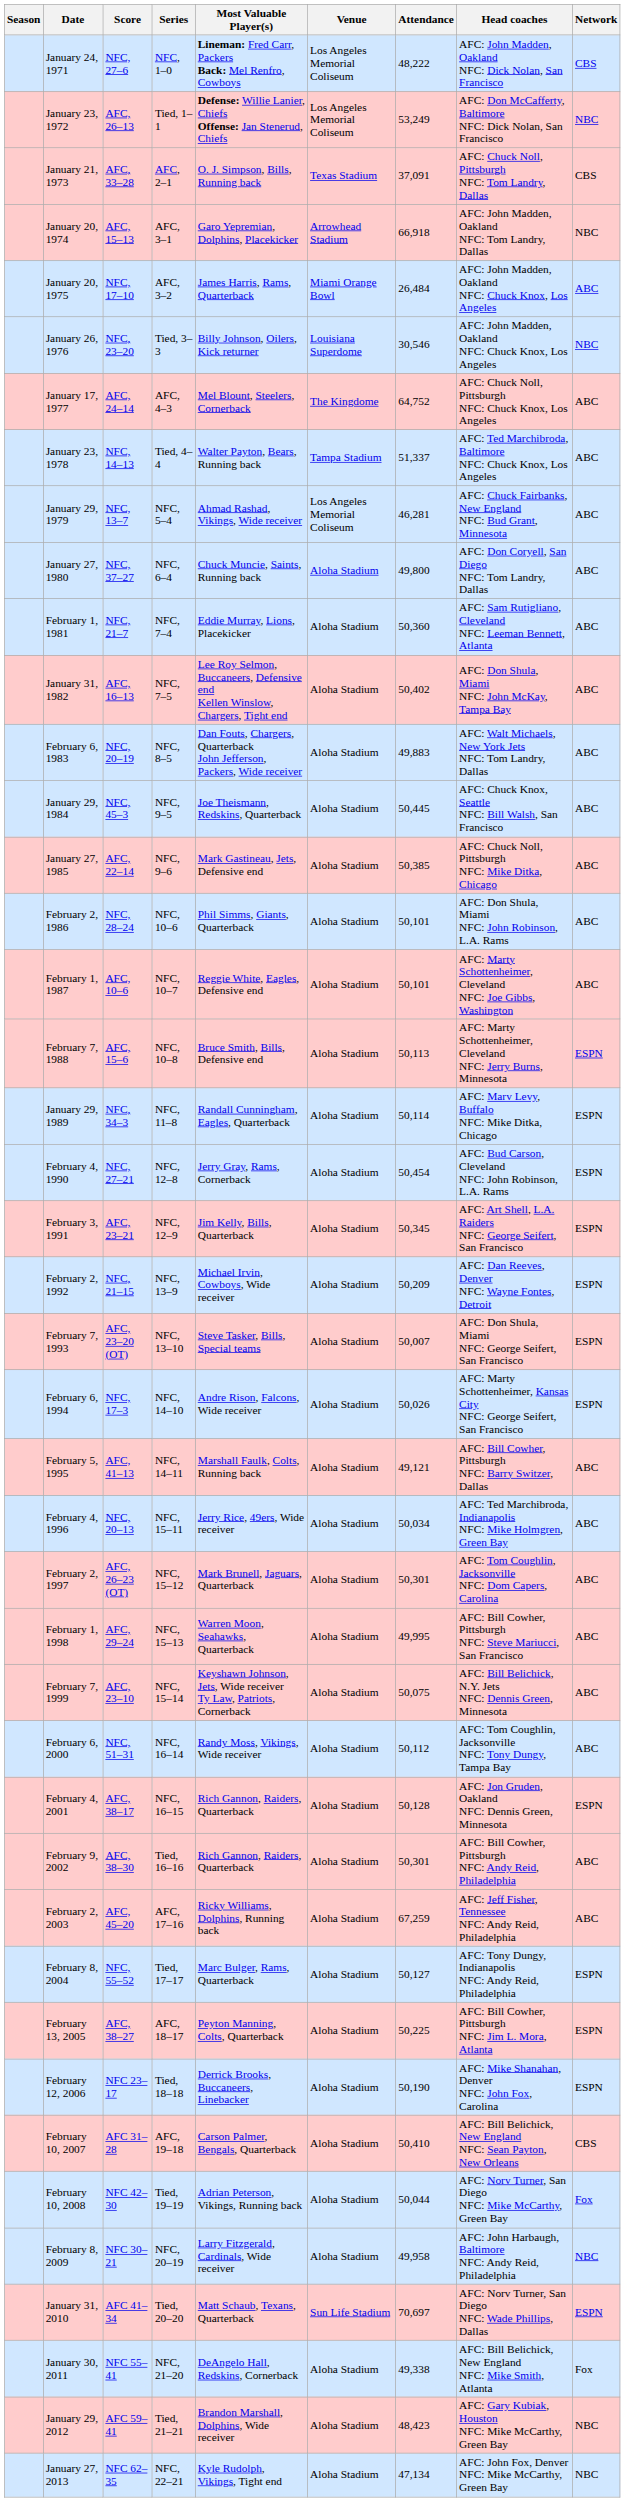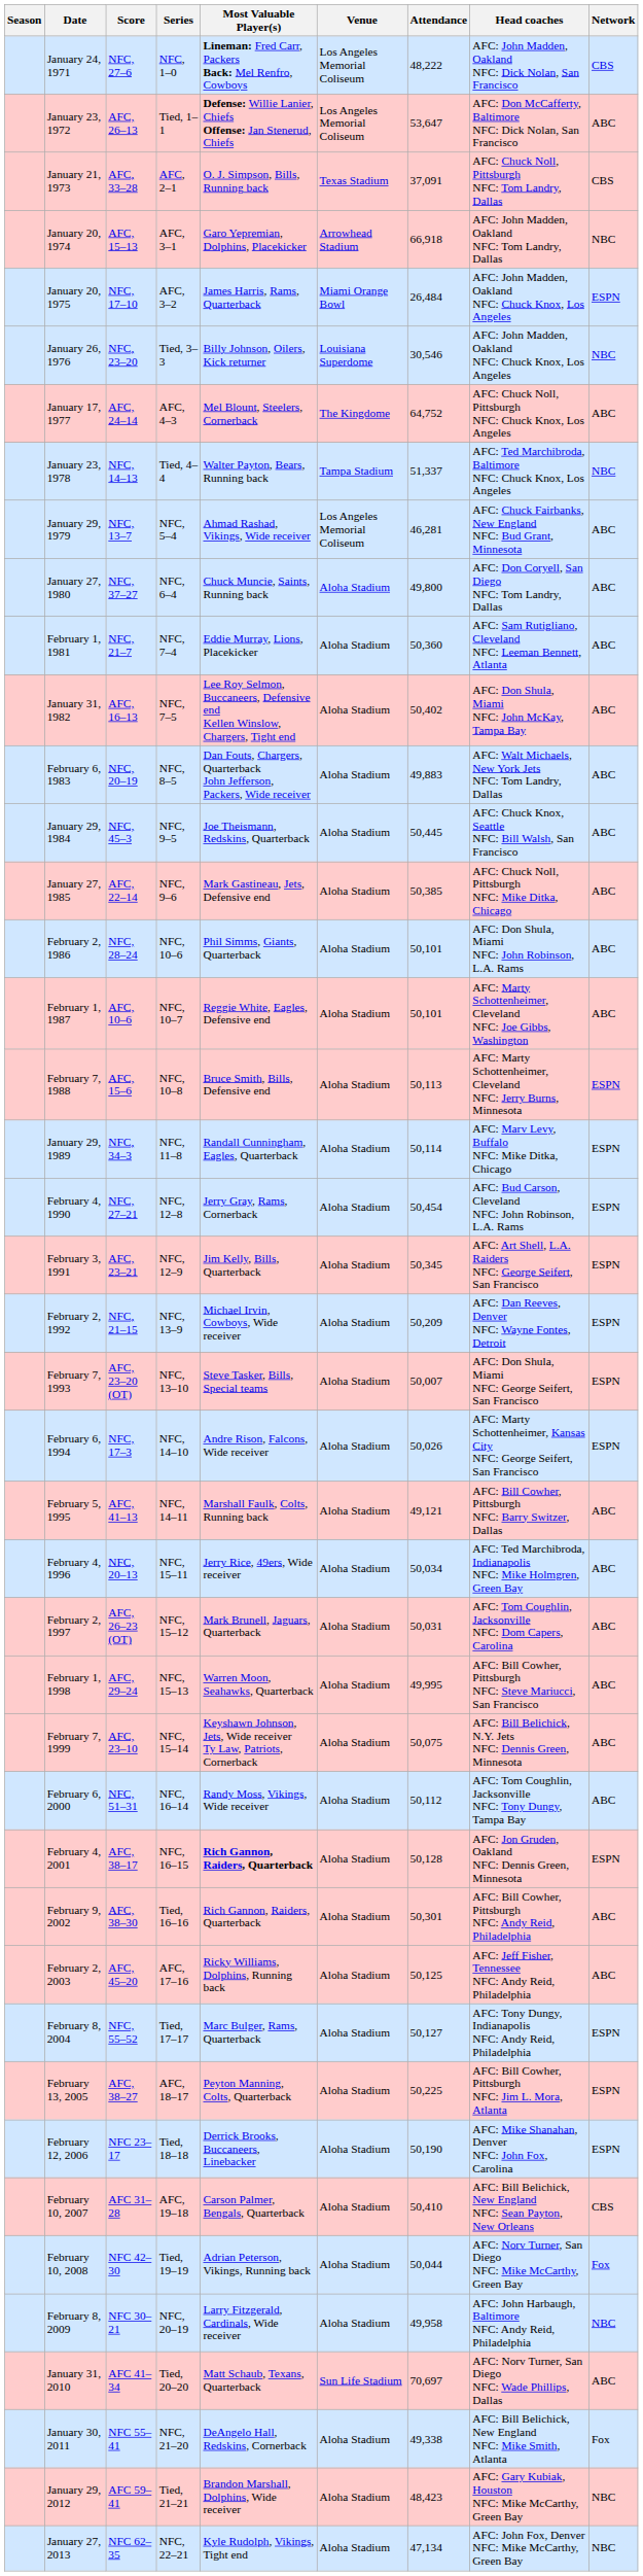 <table class="wikitable">
 <tr>
 <th>Season</th>
 <th>Date</th>
 <th>Score</th>
 <th>Series</th>
 <th>Most Valuable Player(s)</th>
 <th>Venue</th>
 <th>Attendance</th>
 <th>Head coaches</th>
 <th>Network</th>
 </tr>
 <tr style="background:#d0e7ff">
 <td></td>
 <td>January 24, 1971</td>
 <td><a href='#'>NFC, 27–6</a></td>
 <td><a href='#'>NFC</a>, 1–0</td>
 <td><strong>Lineman:</strong> <a href='#'>Fred Carr</a>, <a href='#'>Packers</a><br><strong>Back:</strong> <a href='#'>Mel Renfro</a>, <a href='#'>Cowboys</a></td>
 <td>Los Angeles Memorial Coliseum</td>
 <td>48,222</td>
 <td>AFC: <a href='#'>John Madden</a>, <a href='#'>Oakland</a><br>NFC: <a href='#'>Dick Nolan</a>, <a href='#'>San Francisco</a></td>
 <td><a href='#'>CBS</a></td>
 </tr>
 <tr style="background:#fcc">
 <td></td>
 <td>January 23, 1972</td>
 <td><a href='#'>AFC, 26–13</a></td>
 <td>Tied, 1–1</td>
 <td><strong>Defense:</strong> <a href='#'>Willie Lanier</a>, <a href='#'>Chiefs</a><br><strong>Offense:</strong> <a href='#'>Jan Stenerud</a>, <a href='#'>Chiefs</a></td>
 <td>Los Angeles Memorial Coliseum</td>
-<td>53,249</td>
+<td>53,647</td>
 <td>AFC: <a href='#'>Don McCafferty</a>, <a href='#'>Baltimore</a><br>NFC: Dick Nolan, San Francisco</td>
-<td><a href='#'>NBC</a></td>
+<td>ABC</td>
 </tr>
 <tr style="background:#fcc">
 <td></td>
 <td>January 21, 1973</td>
 <td><a href='#'>AFC, 33–28</a></td>
 <td><a href='#'>AFC</a>, 2–1</td>
 <td><a href='#'>O. J. Simpson</a>, <a href='#'>Bills</a>, <a href='#'>Running back</a></td>
 <td><a href='#'>Texas Stadium</a></td>
 <td>37,091</td>
 <td>AFC: <a href='#'>Chuck Noll</a>, <a href='#'>Pittsburgh</a><br>NFC: <a href='#'>Tom Landry</a>, <a href='#'>Dallas</a></td>
 <td>CBS</td>
 </tr>
 <tr style="background:#fcc">
 <td></td>
 <td>January 20, 1974</td>
 <td><a href='#'>AFC, 15–13</a></td>
 <td>AFC, 3–1</td>
 <td><a href='#'>Garo Yepremian</a>, <a href='#'>Dolphins</a>, <a href='#'>Placekicker</a></td>
 <td><a href='#'>Arrowhead Stadium</a></td>
 <td>66,918</td>
 <td>AFC: John Madden, Oakland<br>NFC: Tom Landry, Dallas</td>
 <td>NBC</td>
 </tr>
 <tr style="background:#d0e7ff">
 <td></td>
 <td>January 20, 1975</td>
 <td><a href='#'>NFC, 17–10</a></td>
 <td>AFC, 3–2</td>
 <td><a href='#'>James Harris</a>, <a href='#'>Rams</a>, <a href='#'>Quarterback</a></td>
 <td><a href='#'>Miami Orange Bowl</a></td>
 <td>26,484</td>
 <td>AFC: John Madden, Oakland<br>NFC: <a href='#'>Chuck Knox</a>, <a href='#'>Los Angeles</a></td>
-<td><a href='#'>ABC</a></td>
+<td><a href='#'>ESPN</a></td>
 </tr>
 <tr style="background:#d0e7ff">
 <td></td>
 <td>January 26, 1976</td>
 <td><a href='#'>NFC, 23–20</a></td>
 <td>Tied, 3–3</td>
 <td><a href='#'>Billy Johnson</a>, <a href='#'>Oilers</a>, <a href='#'>Kick returner</a></td>
 <td><a href='#'>Louisiana Superdome</a></td>
 <td>30,546</td>
 <td>AFC: John Madden, Oakland<br>NFC: Chuck Knox, Los Angeles</td>
 <td><a href='#'>NBC</a></td>
 </tr>
 <tr style="background:#fcc">
 <td></td>
 <td>January 17, 1977</td>
 <td><a href='#'>AFC, 24–14</a></td>
 <td>AFC, 4–3</td>
 <td><a href='#'>Mel Blount</a>, <a href='#'>Steelers</a>, <a href='#'>Cornerback</a></td>
 <td><a href='#'>The Kingdome</a></td>
 <td>64,752</td>
 <td>AFC: Chuck Noll, Pittsburgh<br>NFC: Chuck Knox, Los Angeles</td>
 <td>ABC</td>
 </tr>
 <tr style="background:#d0e7ff">
 <td></td>
 <td>January 23, 1978</td>
 <td><a href='#'>NFC, 14–13</a></td>
 <td>Tied, 4–4</td>
 <td><a href='#'>Walter Payton</a>, <a href='#'>Bears</a>, Running back</td>
 <td><a href='#'>Tampa Stadium</a></td>
 <td>51,337</td>
 <td>AFC: <a href='#'>Ted Marchibroda</a>, <a href='#'>Baltimore</a><br>NFC: Chuck Knox, Los Angeles</td>
-<td>ABC</td>
+<td><a href='#'>NBC</a></td>
 </tr>
 <tr style="background:#d0e7ff">
 <td></td>
 <td>January 29, 1979</td>
 <td><a href='#'>NFC, 13–7</a></td>
 <td>NFC, 5–4</td>
 <td><a href='#'>Ahmad Rashad</a>, <a href='#'>Vikings</a>, <a href='#'>Wide receiver</a></td>
 <td>Los Angeles Memorial Coliseum</td>
 <td>46,281</td>
 <td>AFC: <a href='#'>Chuck Fairbanks</a>, <a href='#'>New England</a><br>NFC: <a href='#'>Bud Grant</a>, <a href='#'>Minnesota</a></td>
 <td>ABC</td>
 </tr>
 <tr style="background:#d0e7ff">
 <td></td>
 <td>January 27, 1980</td>
 <td><a href='#'>NFC, 37–27</a></td>
 <td>NFC, 6–4</td>
 <td><a href='#'>Chuck Muncie</a>, <a href='#'>Saints</a>, Running back</td>
 <td><a href='#'>Aloha Stadium</a></td>
 <td>49,800</td>
 <td>AFC: <a href='#'>Don Coryell</a>, <a href='#'>San Diego</a><br>NFC: Tom Landry, Dallas</td>
 <td>ABC</td>
 </tr>
 <tr style="background:#d0e7ff">
 <td></td>
 <td>February 1, 1981</td>
 <td><a href='#'>NFC, 21–7</a></td>
 <td>NFC, 7–4</td>
 <td><a href='#'>Eddie Murray</a>, <a href='#'>Lions</a>, Placekicker</td>
 <td>Aloha Stadium</td>
 <td>50,360</td>
 <td>AFC: <a href='#'>Sam Rutigliano</a>, <a href='#'>Cleveland</a><br>NFC: <a href='#'>Leeman Bennett</a>, <a href='#'>Atlanta</a></td>
 <td>ABC</td>
 </tr>
 <tr style="background:#fcc">
 <td></td>
 <td>January 31, 1982</td>
 <td><a href='#'>AFC, 16–13</a></td>
 <td>NFC, 7–5</td>
 <td><a href='#'>Lee Roy Selmon</a>, <a href='#'>Buccaneers</a>, <a href='#'>Defensive end</a><br><a href='#'>Kellen Winslow</a>, <a href='#'>Chargers</a>, <a href='#'>Tight end</a></td>
 <td>Aloha Stadium</td>
 <td>50,402</td>
 <td>AFC: <a href='#'>Don Shula</a>, <a href='#'>Miami</a><br>NFC: <a href='#'>John McKay</a>, <a href='#'>Tampa Bay</a></td>
 <td>ABC</td>
 </tr>
 <tr style="background:#d0e7ff">
 <td></td>
 <td>February 6, 1983</td>
 <td><a href='#'>NFC, 20–19</a></td>
 <td>NFC, 8–5</td>
 <td><a href='#'>Dan Fouts</a>, <a href='#'>Chargers</a>, Quarterback<br><a href='#'>John Jefferson</a>, <a href='#'>Packers</a>, <a href='#'>Wide receiver</a></td>
 <td>Aloha Stadium</td>
 <td>49,883</td>
 <td>AFC: <a href='#'>Walt Michaels</a>, <a href='#'>New York Jets</a><br>NFC: Tom Landry, Dallas</td>
 <td>ABC</td>
 </tr>
 <tr style="background:#d0e7ff">
 <td></td>
 <td>January 29, 1984</td>
 <td><a href='#'>NFC, 45–3</a></td>
 <td>NFC, 9–5</td>
 <td><a href='#'>Joe Theismann</a>, <a href='#'>Redskins</a>, Quarterback</td>
 <td>Aloha Stadium</td>
 <td>50,445</td>
 <td>AFC: Chuck Knox, <a href='#'>Seattle</a><br>NFC: <a href='#'>Bill Walsh</a>, San Francisco</td>
 <td>ABC</td>
 </tr>
 <tr style="background:#fcc">
 <td></td>
 <td>January 27, 1985</td>
 <td><a href='#'>AFC, 22–14</a></td>
 <td>NFC, 9–6</td>
 <td><a href='#'>Mark Gastineau</a>, <a href='#'>Jets</a>, Defensive end</td>
 <td>Aloha Stadium</td>
 <td>50,385</td>
 <td>AFC: Chuck Noll, Pittsburgh<br>NFC: <a href='#'>Mike Ditka</a>, <a href='#'>Chicago</a></td>
 <td>ABC</td>
 </tr>
 <tr style="background:#d0e7ff">
 <td></td>
 <td>February 2, 1986</td>
 <td><a href='#'>NFC, 28–24</a></td>
 <td>NFC, 10–6</td>
 <td><a href='#'>Phil Simms</a>, <a href='#'>Giants</a>, Quarterback</td>
 <td>Aloha Stadium</td>
 <td>50,101</td>
 <td>AFC: Don Shula, Miami<br>NFC: <a href='#'>John Robinson</a>, L.A. Rams</td>
 <td>ABC</td>
 </tr>
 <tr style="background:#fcc">
 <td></td>
 <td>February 1, 1987</td>
 <td><a href='#'>AFC, 10–6</a></td>
 <td>NFC, 10–7</td>
 <td><a href='#'>Reggie White</a>, <a href='#'>Eagles</a>, Defensive end</td>
 <td>Aloha Stadium</td>
 <td>50,101</td>
 <td>AFC: <a href='#'>Marty Schottenheimer</a>, Cleveland<br>NFC: <a href='#'>Joe Gibbs</a>, <a href='#'>Washington</a></td>
 <td>ABC</td>
 </tr>
 <tr style="background:#fcc">
 <td></td>
 <td>February 7, 1988</td>
 <td><a href='#'>AFC, 15–6</a></td>
 <td>NFC, 10–8</td>
 <td><a href='#'>Bruce Smith</a>, <a href='#'>Bills</a>, Defensive end</td>
 <td>Aloha Stadium</td>
 <td>50,113</td>
 <td>AFC: Marty Schottenheimer, Cleveland<br>NFC: <a href='#'>Jerry Burns</a>, Minnesota</td>
 <td><a href='#'>ESPN</a></td>
 </tr>
 <tr style="background:#d0e7ff">
 <td></td>
 <td>January 29, 1989</td>
 <td><a href='#'>NFC, 34–3</a></td>
 <td>NFC, 11–8</td>
 <td><a href='#'>Randall Cunningham</a>, <a href='#'>Eagles</a>, Quarterback</td>
 <td>Aloha Stadium</td>
 <td>50,114</td>
 <td>AFC: <a href='#'>Marv Levy</a>, <a href='#'>Buffalo</a><br>NFC: Mike Ditka, Chicago</td>
 <td>ESPN</td>
 </tr>
 <tr style="background:#d0e7ff">
 <td></td>
 <td>February 4, 1990</td>
 <td><a href='#'>NFC, 27–21</a></td>
 <td>NFC, 12–8</td>
 <td><a href='#'>Jerry Gray</a>, <a href='#'>Rams</a>, Cornerback</td>
 <td>Aloha Stadium</td>
 <td>50,454</td>
 <td>AFC: <a href='#'>Bud Carson</a>, Cleveland<br>NFC: John Robinson, L.A. Rams</td>
 <td>ESPN</td>
 </tr>
 <tr style="background:#fcc">
 <td></td>
 <td>February 3, 1991</td>
 <td><a href='#'>AFC, 23–21</a></td>
 <td>NFC, 12–9</td>
 <td><a href='#'>Jim Kelly</a>, <a href='#'>Bills</a>, Quarterback</td>
 <td>Aloha Stadium</td>
 <td>50,345</td>
 <td>AFC: <a href='#'>Art Shell</a>, <a href='#'>L.A. Raiders</a><br>NFC: <a href='#'>George Seifert</a>, San Francisco</td>
 <td>ESPN</td>
 </tr>
 <tr style="background:#d0e7ff">
 <td></td>
 <td>February 2, 1992</td>
 <td><a href='#'>NFC, 21–15</a></td>
 <td>NFC, 13–9</td>
 <td><a href='#'>Michael Irvin</a>, <a href='#'>Cowboys</a>, Wide receiver</td>
 <td>Aloha Stadium</td>
 <td>50,209</td>
 <td>AFC: <a href='#'>Dan Reeves</a>, <a href='#'>Denver</a><br>NFC: <a href='#'>Wayne Fontes</a>, <a href='#'>Detroit</a></td>
 <td>ESPN</td>
 </tr>
 <tr style="background:#fcc">
 <td></td>
 <td>February 7, 1993</td>
 <td><a href='#'>AFC, 23–20 (OT)</a></td>
 <td>NFC, 13–10</td>
 <td><a href='#'>Steve Tasker</a>, <a href='#'>Bills</a>, <a href='#'>Special teams</a></td>
 <td>Aloha Stadium</td>
 <td>50,007</td>
 <td>AFC: Don Shula, Miami<br>NFC: George Seifert, San Francisco</td>
 <td>ESPN</td>
 </tr>
 <tr style="background:#d0e7ff">
 <td></td>
 <td>February 6, 1994</td>
 <td><a href='#'>NFC, 17–3</a></td>
 <td>NFC, 14–10</td>
 <td><a href='#'>Andre Rison</a>, <a href='#'>Falcons</a>, Wide receiver</td>
 <td>Aloha Stadium</td>
 <td>50,026</td>
 <td>AFC: Marty Schottenheimer, <a href='#'>Kansas City</a><br>NFC: George Seifert, San Francisco</td>
 <td>ESPN</td>
 </tr>
 <tr style="background:#fcc">
 <td></td>
 <td>February 5, 1995</td>
 <td><a href='#'>AFC, 41–13</a></td>
 <td>NFC, 14–11</td>
 <td><a href='#'>Marshall Faulk</a>, <a href='#'>Colts</a>, Running back</td>
 <td>Aloha Stadium</td>
 <td>49,121</td>
 <td>AFC: <a href='#'>Bill Cowher</a>, Pittsburgh<br>NFC: <a href='#'>Barry Switzer</a>, Dallas</td>
 <td>ABC</td>
 </tr>
 <tr style="background:#d0e7ff">
 <td></td>
 <td>February 4, 1996</td>
 <td><a href='#'>NFC, 20–13</a></td>
 <td>NFC, 15–11</td>
 <td><a href='#'>Jerry Rice</a>, <a href='#'>49ers</a>, Wide receiver</td>
 <td>Aloha Stadium</td>
 <td>50,034</td>
 <td>AFC: Ted Marchibroda, <a href='#'>Indianapolis</a><br>NFC: <a href='#'>Mike Holmgren</a>, <a href='#'>Green Bay</a></td>
 <td>ABC</td>
 </tr>
 <tr style="background:#fcc">
 <td></td>
 <td>February 2, 1997</td>
 <td><a href='#'>AFC, 26–23 (OT)</a></td>
 <td>NFC, 15–12</td>
 <td><a href='#'>Mark Brunell</a>, <a href='#'>Jaguars</a>, Quarterback</td>
 <td>Aloha Stadium</td>
-<td>50,301</td>
+<td>50,031</td>
 <td>AFC: <a href='#'>Tom Coughlin</a>, <a href='#'>Jacksonville</a><br>NFC: <a href='#'>Dom Capers</a>, <a href='#'>Carolina</a></td>
 <td>ABC</td>
 </tr>
 <tr style="background:#fcc">
 <td></td>
 <td>February 1, 1998</td>
 <td><a href='#'>AFC, 29–24</a></td>
 <td>NFC, 15–13</td>
 <td><a href='#'>Warren Moon</a>, <a href='#'>Seahawks</a>, Quarterback</td>
 <td>Aloha Stadium</td>
 <td>49,995</td>
 <td>AFC: Bill Cowher, Pittsburgh<br>NFC: <a href='#'>Steve Mariucci</a>, San Francisco</td>
 <td>ABC</td>
 </tr>
 <tr style="background:#fcc">
 <td></td>
 <td>February 7, 1999</td>
 <td><a href='#'>AFC, 23–10</a></td>
 <td>NFC, 15–14</td>
 <td><a href='#'>Keyshawn Johnson</a>, <a href='#'>Jets</a>, Wide receiver<br><a href='#'>Ty Law</a>, <a href='#'>Patriots</a>, Cornerback</td>
 <td>Aloha Stadium</td>
 <td>50,075</td>
 <td>AFC: <a href='#'>Bill Belichick</a>, N.Y. Jets<br>NFC: <a href='#'>Dennis Green</a>, Minnesota</td>
 <td>ABC</td>
 </tr>
 <tr style="background:#d0e7ff">
 <td></td>
 <td>February 6, 2000</td>
 <td><a href='#'>NFC, 51–31</a></td>
 <td>NFC, 16–14</td>
 <td><a href='#'>Randy Moss</a>, <a href='#'>Vikings</a>, Wide receiver</td>
 <td>Aloha Stadium</td>
 <td>50,112</td>
 <td>AFC: Tom Coughlin, Jacksonville<br>NFC: <a href='#'>Tony Dungy</a>, Tampa Bay</td>
 <td>ABC</td>
 </tr>
 <tr style="background:#fcc">
 <td></td>
 <td>February 4, 2001</td>
 <td><a href='#'>AFC, 38–17</a></td>
 <td>NFC, 16–15</td>
-<td><a href='#'>Rich Gannon</a>, <a href='#'>Raiders</a>, Quarterback</td>
+<td><strong><a href='#'>Rich Gannon</a>, <a href='#'>Raiders</a>, Quarterback</strong></td>
 <td>Aloha Stadium</td>
 <td>50,128</td>
 <td>AFC: <a href='#'>Jon Gruden</a>, Oakland<br>NFC: Dennis Green, Minnesota</td>
 <td>ESPN</td>
 </tr>
 <tr style="background:#fcc">
 <td></td>
 <td>February 9, 2002</td>
 <td><a href='#'>AFC, 38–30</a></td>
 <td>Tied, 16–16</td>
 <td><a href='#'>Rich Gannon</a>, <a href='#'>Raiders</a>, Quarterback</td>
 <td>Aloha Stadium</td>
 <td>50,301</td>
 <td>AFC: Bill Cowher, Pittsburgh<br>NFC: <a href='#'>Andy Reid</a>, <a href='#'>Philadelphia</a></td>
 <td>ABC</td>
 </tr>
 <tr style="background:#fcc">
 <td></td>
 <td>February 2, 2003</td>
 <td><a href='#'>AFC, 45–20</a></td>
 <td>AFC, 17–16</td>
 <td><a href='#'>Ricky Williams</a>, <a href='#'>Dolphins</a>, Running back</td>
 <td>Aloha Stadium</td>
-<td>67,259</td>
+<td>50,125</td>
 <td>AFC: <a href='#'>Jeff Fisher</a>, <a href='#'>Tennessee</a><br>NFC: Andy Reid, Philadelphia</td>
 <td>ABC</td>
 </tr>
 <tr style="background:#d0e7ff">
 <td></td>
 <td>February 8, 2004</td>
 <td><a href='#'>NFC, 55–52</a></td>
 <td>Tied, 17–17</td>
 <td><a href='#'>Marc Bulger</a>, <a href='#'>Rams</a>, Quarterback</td>
 <td>Aloha Stadium</td>
 <td>50,127</td>
 <td>AFC: Tony Dungy, Indianapolis<br>NFC: Andy Reid, Philadelphia</td>
 <td>ESPN</td>
 </tr>
 <tr style="background:#fcc">
 <td></td>
 <td>February 13, 2005</td>
 <td><a href='#'>AFC, 38–27</a></td>
 <td>AFC, 18–17</td>
 <td><a href='#'>Peyton Manning</a>, <a href='#'>Colts</a>, Quarterback</td>
 <td>Aloha Stadium</td>
 <td>50,225</td>
 <td>AFC: Bill Cowher, Pittsburgh<br>NFC: <a href='#'>Jim L. Mora</a>, <a href='#'>Atlanta</a></td>
 <td>ESPN</td>
 </tr>
 <tr style="background:#d0e7ff">
 <td></td>
 <td>February 12, 2006</td>
 <td><a href='#'>NFC 23–17</a></td>
 <td>Tied, 18–18</td>
 <td><a href='#'>Derrick Brooks</a>, <a href='#'>Buccaneers</a>, <a href='#'>Linebacker</a></td>
 <td>Aloha Stadium</td>
 <td>50,190</td>
 <td>AFC: <a href='#'>Mike Shanahan</a>, Denver<br>NFC: <a href='#'>John Fox</a>, Carolina</td>
 <td>ESPN</td>
 </tr>
 <tr style="background:#fcc">
 <td></td>
 <td>February 10, 2007</td>
 <td><a href='#'>AFC 31–28</a></td>
 <td>AFC, 19–18</td>
 <td><a href='#'>Carson Palmer</a>, <a href='#'>Bengals</a>, Quarterback</td>
 <td>Aloha Stadium</td>
 <td>50,410</td>
 <td>AFC: Bill Belichick, <a href='#'>New England</a><br>NFC: <a href='#'>Sean Payton</a>, <a href='#'>New Orleans</a></td>
 <td>CBS</td>
 </tr>
 <tr style="background:#d0e7ff">
 <td></td>
 <td>February 10, 2008</td>
 <td><a href='#'>NFC 42–30</a></td>
 <td>Tied, 19–19</td>
 <td><a href='#'>Adrian Peterson</a>, Vikings, Running back</td>
 <td>Aloha Stadium</td>
 <td>50,044</td>
 <td>AFC: <a href='#'>Norv Turner</a>, San Diego<br>NFC: <a href='#'>Mike McCarthy</a>, Green Bay</td>
 <td><a href='#'>Fox</a></td>
 </tr>
 <tr style="background:#d0e7ff">
 <td></td>
 <td>February 8, 2009</td>
 <td><a href='#'>NFC 30–21</a></td>
 <td>NFC, 20–19</td>
 <td><a href='#'>Larry Fitzgerald</a>, <a href='#'>Cardinals</a>, Wide receiver</td>
 <td>Aloha Stadium</td>
 <td>49,958</td>
 <td>AFC: John Harbaugh, <a href='#'>Baltimore</a><br>NFC: Andy Reid, Philadelphia</td>
 <td><a href='#'>NBC</a></td>
 </tr>
 <tr style="background:#fcc">
 <td></td>
 <td>January 31, 2010</td>
 <td><a href='#'>AFC 41–34</a></td>
 <td>Tied, 20–20</td>
 <td><a href='#'>Matt Schaub</a>, <a href='#'>Texans</a>, Quarterback</td>
 <td><a href='#'>Sun Life Stadium</a></td>
 <td>70,697</td>
 <td>AFC: Norv Turner, San Diego<br>NFC: <a href='#'>Wade Phillips</a>, Dallas</td>
-<td><a href='#'>ESPN</a></td>
+<td>ABC</td>
 </tr>
 <tr style="background:#d0e7ff">
 <td></td>
 <td>January 30, 2011</td>
 <td><a href='#'>NFC 55–41</a></td>
 <td>NFC, 21–20</td>
 <td><a href='#'>DeAngelo Hall</a>, <a href='#'>Redskins</a>, Cornerback</td>
 <td>Aloha Stadium</td>
 <td>49,338</td>
 <td>AFC: Bill Belichick, New England<br>NFC: <a href='#'>Mike Smith</a>, Atlanta</td>
 <td>Fox</td>
 </tr>
 <tr style="background:#fcc">
 <td></td>
 <td>January 29, 2012</td>
 <td><a href='#'>AFC 59–41</a></td>
 <td>Tied, 21–21</td>
 <td><a href='#'>Brandon Marshall</a>, <a href='#'>Dolphins</a>, Wide receiver</td>
 <td>Aloha Stadium</td>
 <td>48,423</td>
 <td>AFC: <a href='#'>Gary Kubiak</a>, <a href='#'>Houston</a><br>NFC: Mike McCarthy, Green Bay</td>
 <td>NBC</td>
 </tr>
 <tr style="background:#d0e7ff">
 <td></td>
 <td>January 27, 2013</td>
 <td><a href='#'>NFC 62–35</a></td>
 <td>NFC, 22–21</td>
 <td><a href='#'>Kyle Rudolph</a>, <a href='#'>Vikings</a>, Tight end</td>
 <td>Aloha Stadium</td>
 <td>47,134</td>
 <td>AFC: John Fox, Denver<br>NFC: Mike McCarthy, Green Bay</td>
 <td>NBC</td>
 </tr>
 </table>
